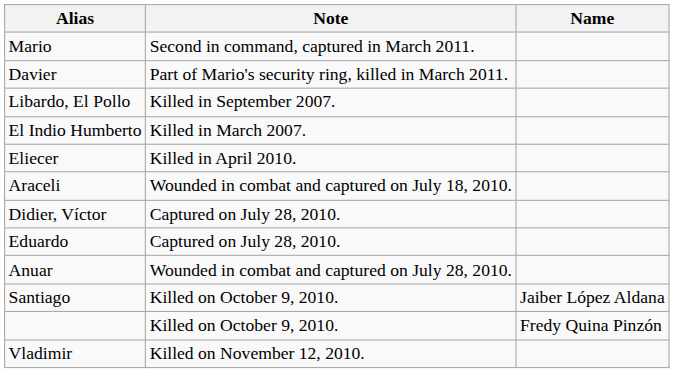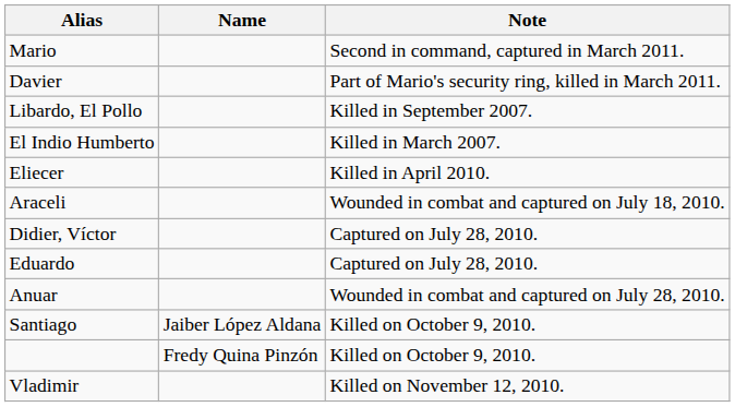 <table class="wikitable">
 <tr>
 <th>Alias</th>
+<th>Name</th>
 <th>Note</th>
-<th>Name</th>
 </tr>
 <tr>
 <td>Mario</td>
+<td></td>
 <td>Second in command, captured in March 2011.</td>
-<td></td>
 </tr>
 <tr>
 <td>Davier</td>
+<td></td>
 <td>Part of Mario's security ring, killed in March 2011.</td>
-<td></td>
 </tr>
 <tr>
 <td>Libardo, El Pollo</td>
+<td></td>
 <td>Killed in September 2007.</td>
-<td></td>
 </tr>
 <tr>
 <td>El Indio Humberto</td>
+<td></td>
 <td>Killed in March 2007.</td>
-<td></td>
 </tr>
 <tr>
 <td>Eliecer</td>
+<td></td>
 <td>Killed in April 2010.</td>
-<td></td>
 </tr>
 <tr>
 <td>Araceli</td>
+<td></td>
 <td>Wounded in combat and captured on July 18, 2010.</td>
-<td></td>
 </tr>
 <tr>
 <td>Didier, Víctor</td>
+<td></td>
 <td>Captured on July 28, 2010.</td>
-<td></td>
 </tr>
 <tr>
 <td>Eduardo</td>
+<td></td>
 <td>Captured on July 28, 2010.</td>
-<td></td>
 </tr>
 <tr>
 <td>Anuar</td>
+<td></td>
 <td>Wounded in combat and captured on July 28, 2010.</td>
-<td></td>
 </tr>
 <tr>
 <td>Santiago</td>
+<td>Jaiber López Aldana</td>
 <td>Killed on October 9, 2010.</td>
-<td>Jaiber López Aldana</td>
 </tr>
 <tr>
 <td></td>
+<td>Fredy Quina Pinzón</td>
 <td>Killed on October 9, 2010.</td>
-<td>Fredy Quina Pinzón</td>
 </tr>
 <tr>
 <td>Vladimir</td>
+<td></td>
 <td>Killed on November 12, 2010.</td>
-<td></td>
 </tr>
 </table>
